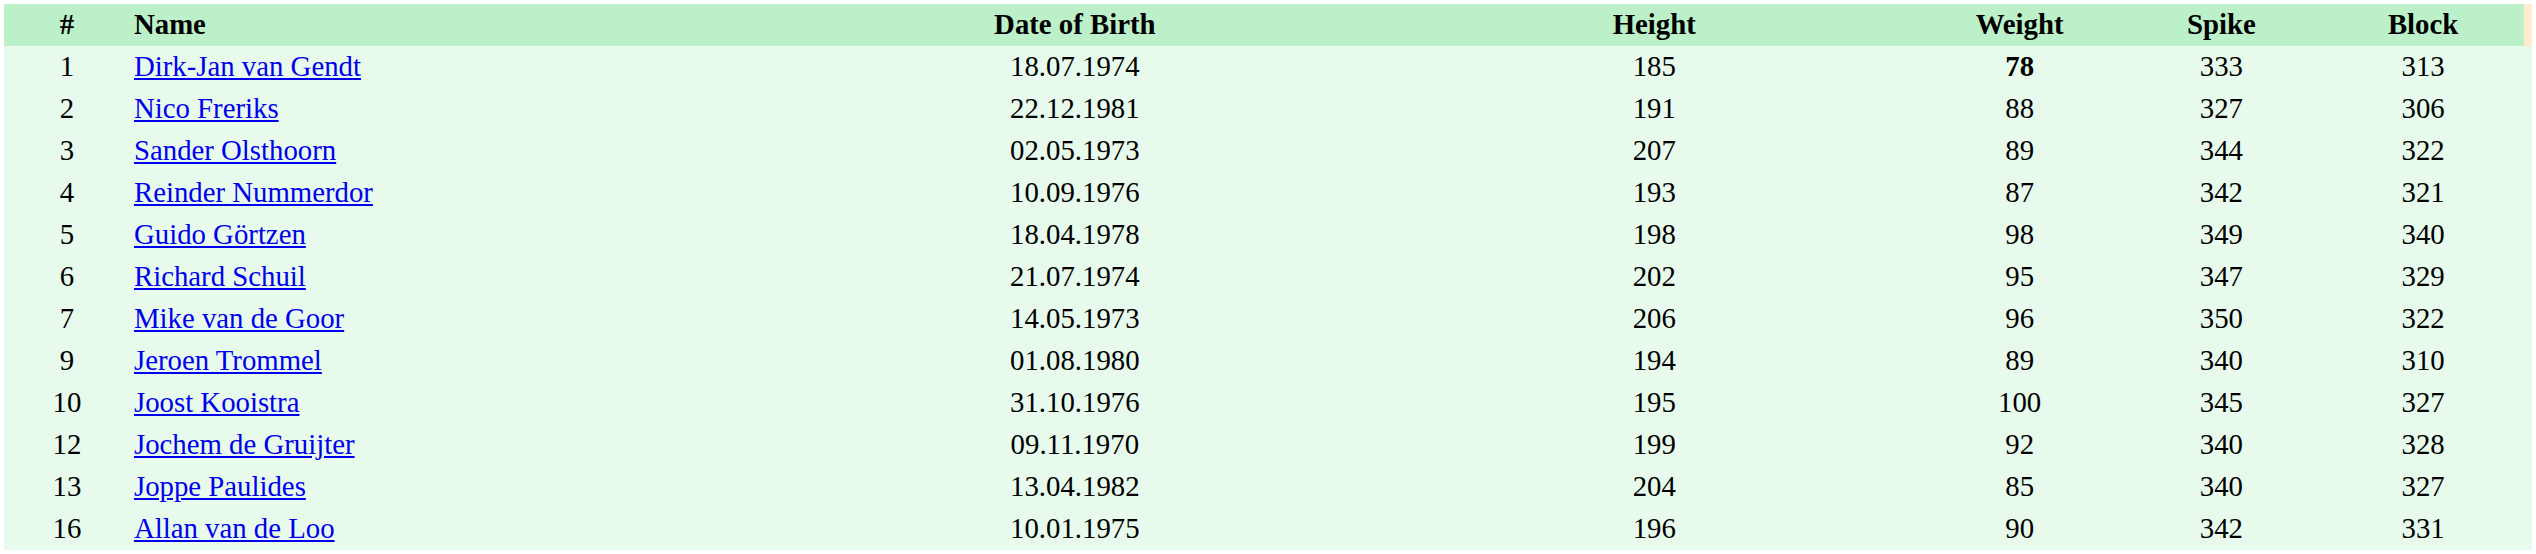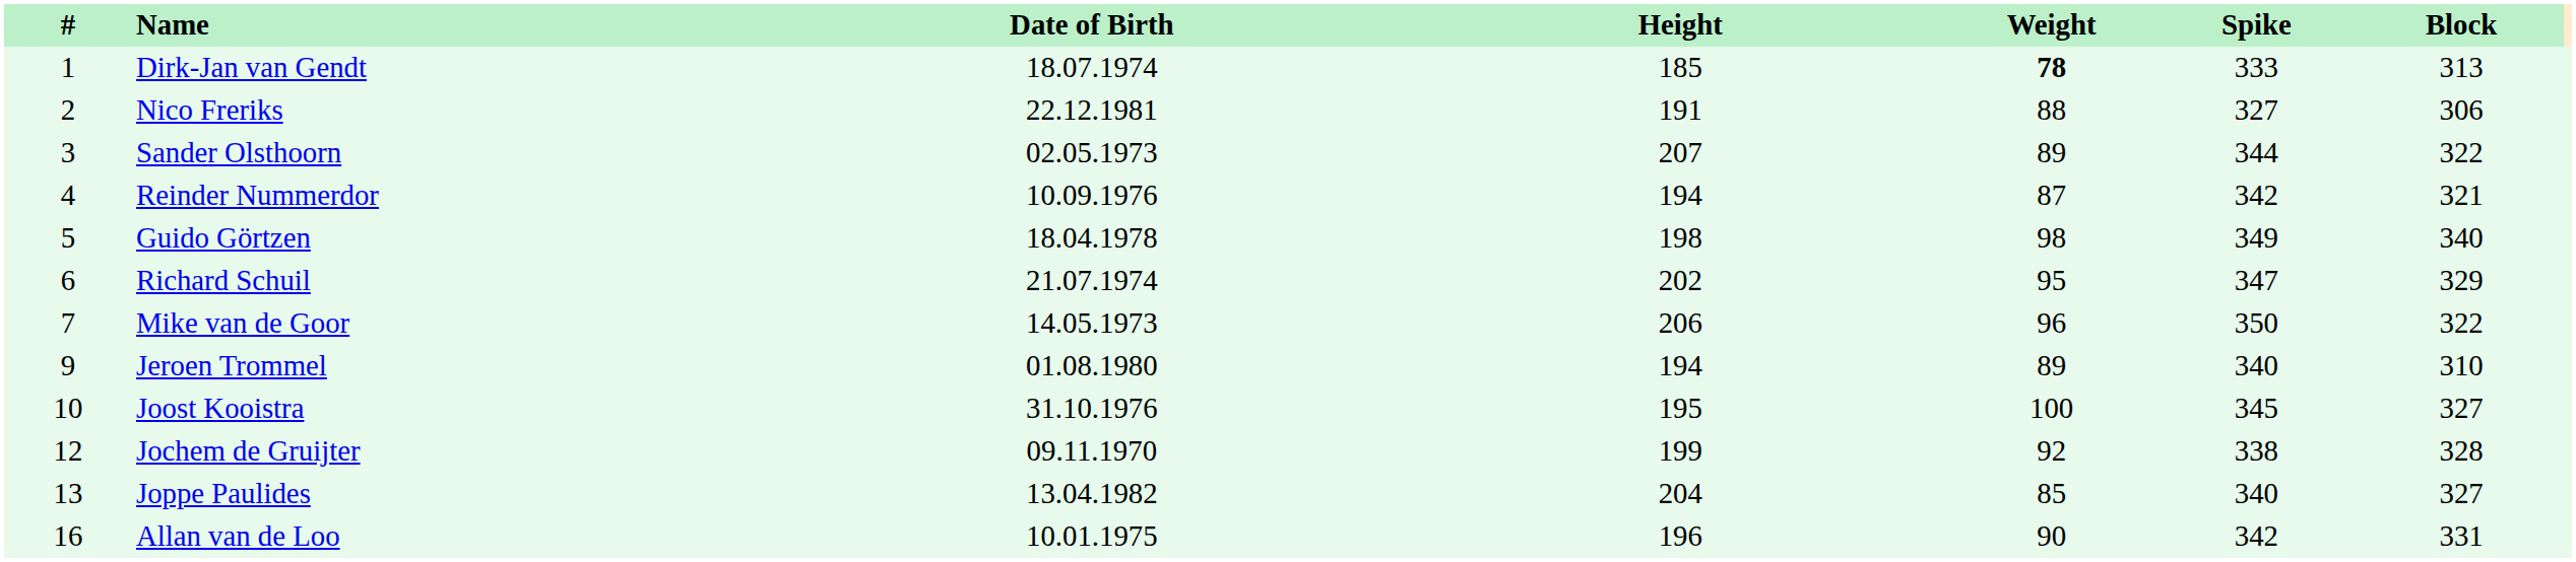 <table border=0 cellpadding=2 cellspacing=0  |- bgcolor=#FFECCE style="text-align:center; font-size:90%;" width=100%>
 <tr bgcolor=#BBF0C9>
 <th width=5%>#</th>
 <th width=25% align=left>Name</th>
 <th width=25%>Date of Birth</th>
 <th width=21%>Height</th>
 <th width=8%>Weight</th>
 <th width=8%>Spike</th>
 <th width=8%>Block</th>
 </tr>
 <tr bgcolor=#E7FAEC>
 <td>1</td>
 <td align=left><a href='#'>Dirk-Jan van Gendt</a></td>
 <td>18.07.1974</td>
 <td>185</td>
 <td><strong>78</strong></td>
 <td>333</td>
 <td>313</td>
 <td></td>
 </tr>
 <tr bgcolor=#E7FAEC>
 <td>2</td>
 <td align=left><a href='#'>Nico Freriks</a></td>
 <td>22.12.1981</td>
 <td>191</td>
 <td>88</td>
 <td>327</td>
 <td>306</td>
 <td></td>
 </tr>
 <tr bgcolor=#E7FAEC>
 <td>3</td>
 <td align=left><a href='#'>Sander Olsthoorn</a></td>
 <td>02.05.1973</td>
 <td>207</td>
 <td>89</td>
 <td>344</td>
 <td>322</td>
 <td></td>
 </tr>
 <tr bgcolor=#E7FAEC>
 <td>4</td>
 <td align=left><a href='#'>Reinder Nummerdor</a></td>
 <td>10.09.1976</td>
-<td>193</td>
+<td>194</td>
 <td>87</td>
 <td>342</td>
 <td>321</td>
 <td></td>
 </tr>
 <tr bgcolor=#E7FAEC>
 <td>5</td>
 <td align=left><a href='#'>Guido Görtzen</a></td>
 <td>18.04.1978</td>
 <td>198</td>
 <td>98</td>
 <td>349</td>
 <td>340</td>
 <td></td>
 </tr>
 <tr bgcolor=#E7FAEC>
 <td>6</td>
 <td align=left><a href='#'>Richard Schuil</a></td>
 <td>21.07.1974</td>
 <td>202</td>
 <td>95</td>
 <td>347</td>
 <td>329</td>
 <td></td>
 </tr>
 <tr bgcolor=#E7FAEC>
 <td>7</td>
 <td align=left><a href='#'>Mike van de Goor</a></td>
 <td>14.05.1973</td>
 <td>206</td>
 <td>96</td>
 <td>350</td>
 <td>322</td>
 <td></td>
 </tr>
 <tr bgcolor=#E7FAEC>
 <td>9</td>
 <td align=left><a href='#'>Jeroen Trommel</a></td>
 <td>01.08.1980</td>
 <td>194</td>
 <td>89</td>
 <td>340</td>
 <td>310</td>
 <td></td>
 </tr>
 <tr bgcolor=#E7FAEC>
 <td>10</td>
 <td align=left><a href='#'>Joost Kooistra</a></td>
 <td>31.10.1976</td>
 <td>195</td>
 <td>100</td>
 <td>345</td>
 <td>327</td>
 <td></td>
 </tr>
 <tr bgcolor=#E7FAEC>
 <td>12</td>
 <td align=left><a href='#'>Jochem de Gruijter</a></td>
 <td>09.11.1970</td>
 <td>199</td>
 <td>92</td>
-<td>340</td>
+<td>338</td>
 <td>328</td>
 <td></td>
 </tr>
 <tr bgcolor=#E7FAEC>
 <td>13</td>
 <td align=left><a href='#'>Joppe Paulides</a></td>
 <td>13.04.1982</td>
 <td>204</td>
 <td>85</td>
 <td>340</td>
 <td>327</td>
 <td></td>
 </tr>
 <tr bgcolor=#E7FAEC>
 <td>16</td>
 <td align=left><a href='#'>Allan van de Loo</a></td>
 <td>10.01.1975</td>
 <td>196</td>
 <td>90</td>
 <td>342</td>
 <td>331</td>
 <td></td>
 </tr>
 </table>
